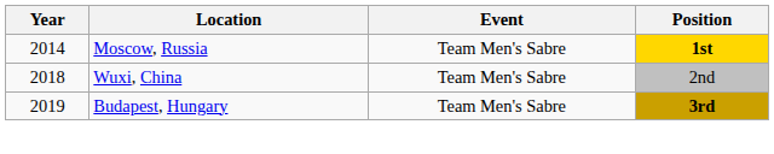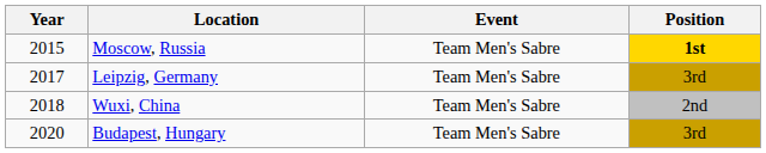 <table class="wikitable" width="50%" style="font-size:90%; text-align:center;">
 <tr>
 <th>Year</th>
 <th>Location</th>
 <th>Event</th>
 <th>Position</th>
 </tr>
 <tr>
-<td>2014</td>
+<td>2015</td>
 <td rowspan="1" align="left"> <a href='#'>Moscow</a>, <a href='#'>Russia</a></td>
 <td>Team Men's Sabre</td>
 <td bgcolor="gold"><strong>1st</strong></td>
+</tr>
+<tr>
+<td rowspan="1">2017</td>
+<td rowspan="1" align="left"> <a href='#'>Leipzig</a>, <a href='#'>Germany</a></td>
+<td>Team Men's Sabre</td>
+<td bgcolor="caramel">3rd</td>
 </tr>
 <tr>
 <td>2018</td>
 <td rowspan="1" align="left"> <a href='#'>Wuxi</a>, <a href='#'>China</a></td>
 <td>Team Men's Sabre</td>
 <td bgcolor="silver">2nd</td>
 </tr>
 <tr>
-<td>2019</td>
+<td>2020</td>
 <td rowspan="1" align="left"> <a href='#'>Budapest</a>, <a href='#'>Hungary</a></td>
 <td>Team Men's Sabre</td>
-<td bgcolor="caramel"><strong>3rd</strong></td>
+<td bgcolor="caramel">3rd</td>
 </tr>
 </table>
